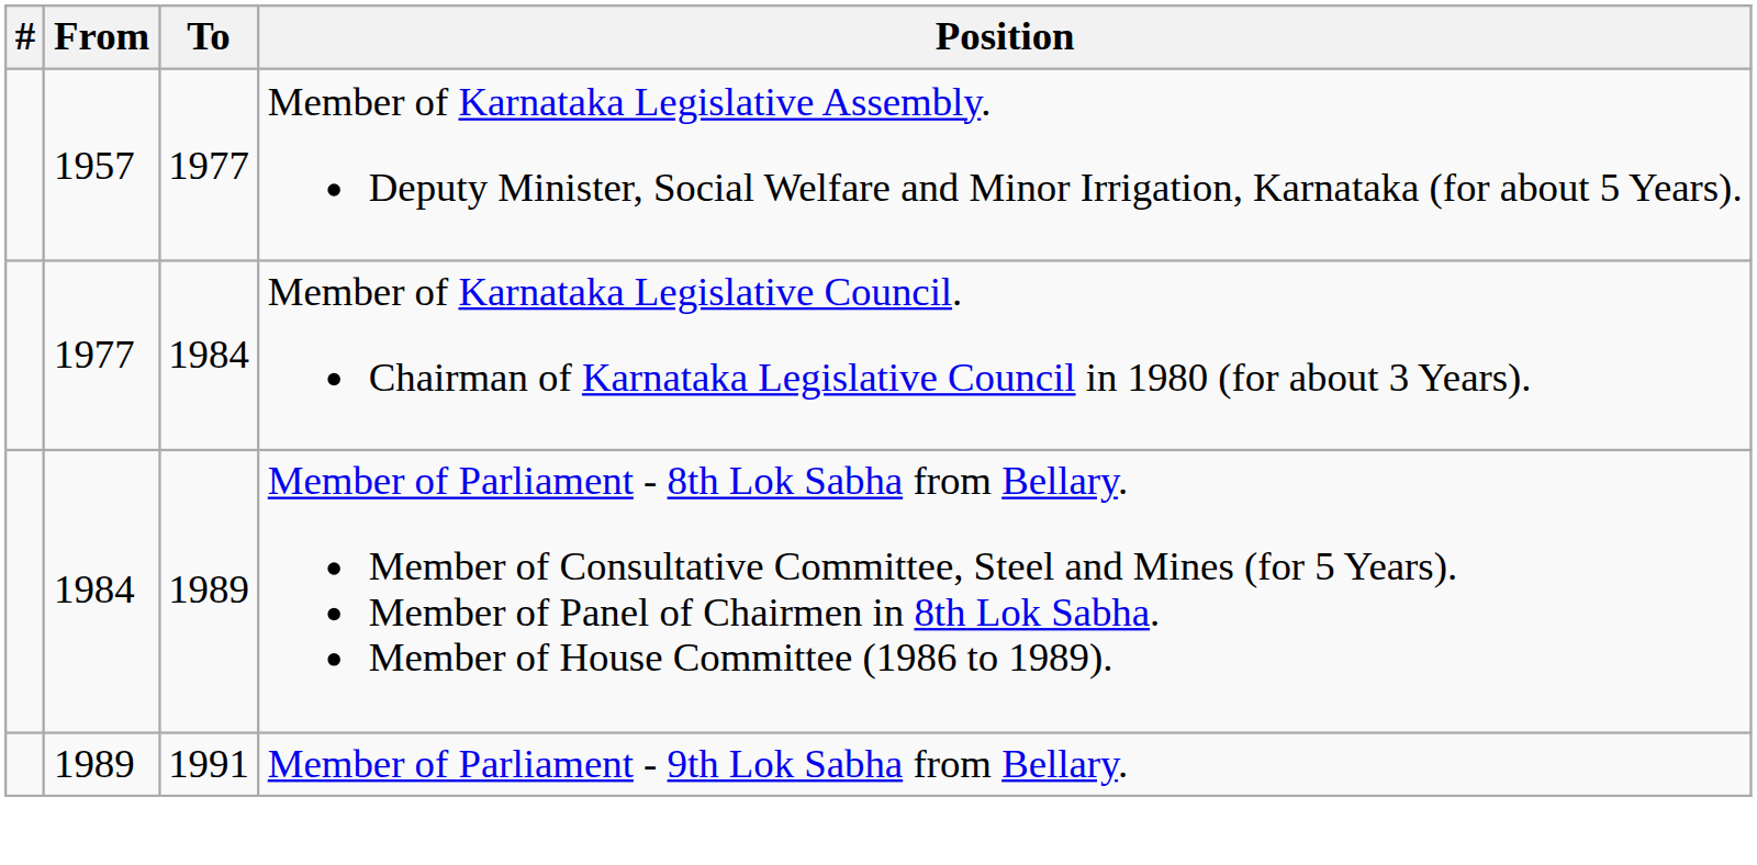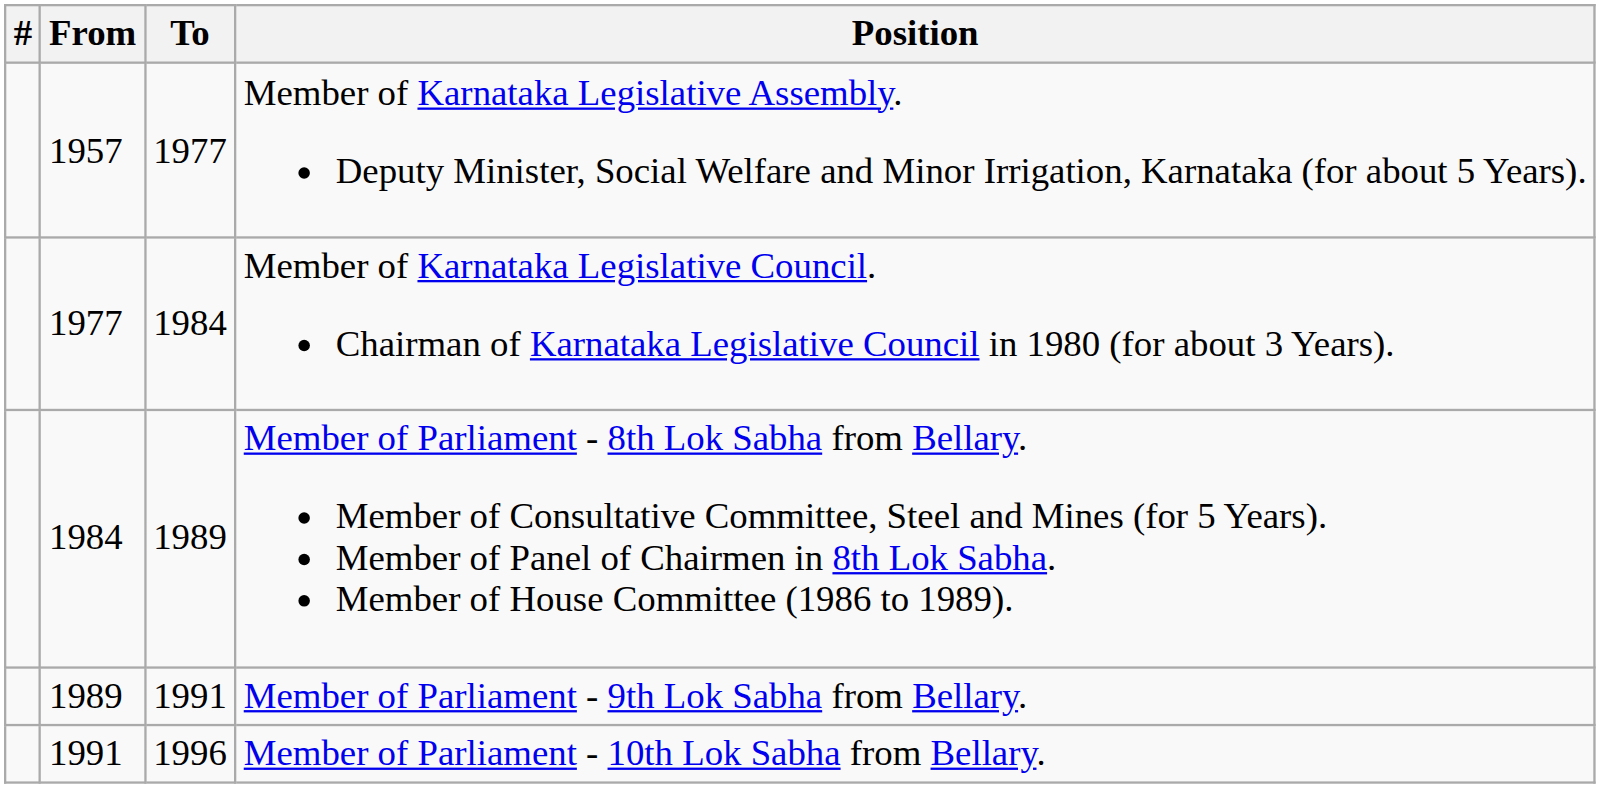 <table class="wikitable">
 <tr>
 <th>#</th>
 <th>From</th>
 <th>To</th>
 <th>Position</th>
 </tr>
 <tr>
 <td></td>
 <td>1957</td>
 <td>1977</td>
 <td>Member of <a href='#'>Karnataka Legislative Assembly</a>.<br><ul><li>Deputy Minister, Social Welfare and Minor Irrigation, Karnataka (for about 5 Years).</li></ul></td>
 </tr>
 <tr>
 <td></td>
 <td>1977</td>
 <td>1984</td>
 <td>Member of <a href='#'>Karnataka Legislative Council</a>.<br><ul><li>Chairman of <a href='#'>Karnataka Legislative Council</a> in 1980 (for about 3 Years).</li></ul></td>
 </tr>
 <tr>
 <td></td>
 <td>1984</td>
 <td>1989</td>
 <td><a href='#'>Member of Parliament</a> - <a href='#'>8th Lok Sabha</a> from <a href='#'>Bellary</a>.<br><ul><li>Member of Consultative Committee, Steel and Mines (for 5 Years).</li><li>Member of Panel of Chairmen in <a href='#'>8th Lok Sabha</a>.</li><li>Member of House Committee (1986 to 1989).</li></ul></td>
 </tr>
 <tr>
 <td></td>
 <td>1989</td>
 <td>1991</td>
 <td><a href='#'>Member of Parliament</a> - <a href='#'>9th Lok Sabha</a> from <a href='#'>Bellary</a>.</td>
 </tr>
+<tr>
+<td></td>
+<td>1991</td>
+<td>1996</td>
+<td><a href='#'>Member of Parliament</a> - <a href='#'>10th Lok Sabha</a> from <a href='#'>Bellary</a>.</td>
+</tr>
 </table>
